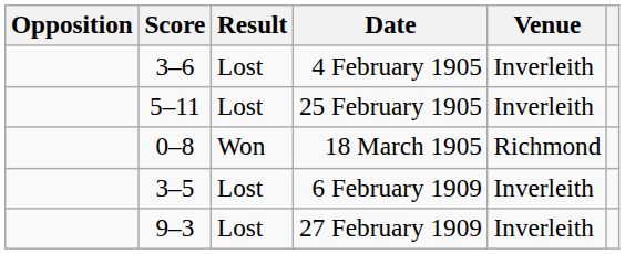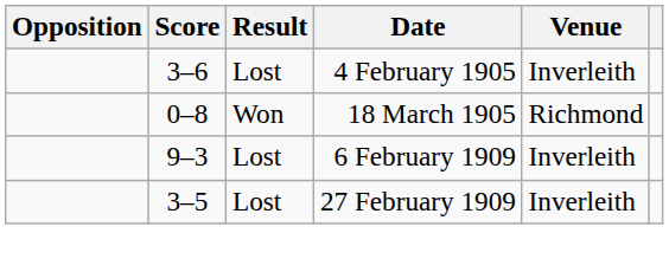 <table class="wikitable sortable">
 <tr>
 <th>Opposition</th>
 <th>Score</th>
 <th>Result</th>
 <th>Date</th>
 <th>Venue</th>
 <th scope="col" class="unsortable"></th>
 </tr>
 <tr>
 <td></td>
 <td align="center">3–6</td>
 <td>Lost</td>
 <td align=right>4 February 1905</td>
 <td>Inverleith</td>
 <td></td>
 </tr>
 <tr>
 <td></td>
-<td align="center">5–11</td>
-<td>Lost</td>
-<td align=right>25 February 1905</td>
-<td>Inverleith</td>
-<td></td>
-</tr>
-<tr>
-<td></td>
 <td align="center">0–8</td>
 <td>Won</td>
 <td align=right>18 March 1905</td>
 <td>Richmond</td>
 <td></td>
 </tr>
 <tr>
 <td></td>
-<td align="center">3–5</td>
+<td align="center">9–3</td>
 <td>Lost</td>
 <td align=right>6 February 1909</td>
 <td>Inverleith</td>
 <td></td>
 </tr>
 <tr>
 <td></td>
-<td align="center">9–3</td>
+<td align="center">3–5</td>
 <td>Lost</td>
 <td align=right>27 February 1909</td>
 <td>Inverleith</td>
 <td></td>
 </tr>
 </table>
